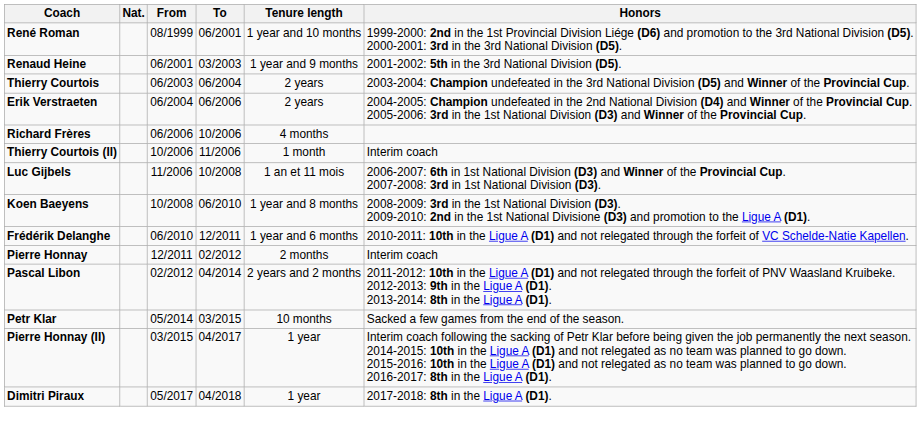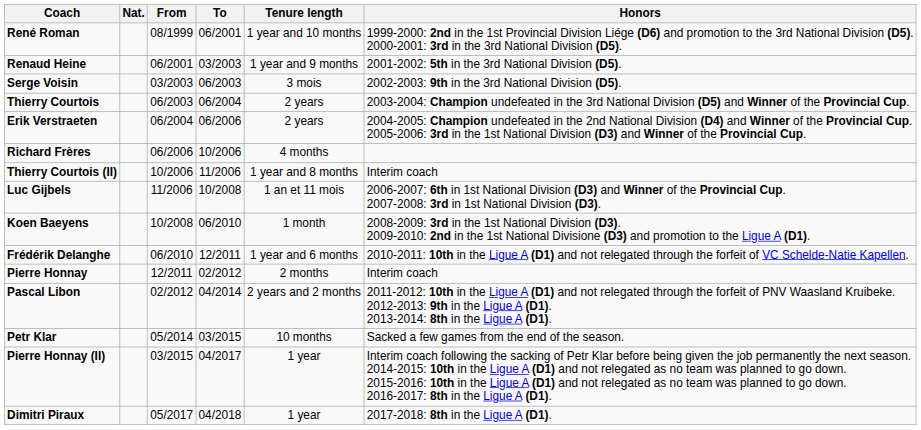 <table class="wikitable" width:80%;">
 <tr>
 <th scope=col>Coach</th>
 <th scope=col>Nat.</th>
 <th scope=col>From</th>
 <th scope=col>To</th>
 <th scope=col>Tenure length</th>
 <th scope=col>Honors</th>
 </tr>
 <tr>
 <td valign="top"><strong>René Roman</strong></td>
 <td valign="top" align="center"></td>
 <td valign="top" align="center">08/1999</td>
 <td valign="top" align="center">06/2001</td>
 <td valign="top" align="center">1 year and 10 months</td>
 <td>1999-2000: <strong>2nd</strong> in the 1st Provincial  Division Liége <strong>(D6)</strong> and promotion to the 3rd National Division <strong>(D5)</strong>.<br> 2000-2001: <strong>3rd</strong> in the 3rd National Division <strong>(D5)</strong>.</td>
 </tr>
 <tr>
 <td valign="top"><strong>Renaud Heine</strong></td>
 <td valign="top" align="center"></td>
 <td valign="top" align="center">06/2001</td>
 <td valign="top" align="center">03/2003</td>
 <td valign="top" align="center">1 year and 9 months</td>
 <td>2001-2002: <strong>5th</strong> in the 3rd National Division <strong>(D5)</strong>.</td>
+</tr>
+<tr>
+<td valign="top"><strong>Serge Voisin</strong></td>
+<td valign="top" align="center"></td>
+<td valign="top" align="center">03/2003</td>
+<td valign="top" align="center">06/2003</td>
+<td valign="top" align="center">3 mois</td>
+<td>2002-2003: <strong>9th</strong> in the 3rd National Division <strong>(D5)</strong>.</td>
 </tr>
 <tr>
 <td valign="top"><strong>Thierry Courtois</strong></td>
 <td valign="top" align="center"></td>
 <td valign="top" align="center">06/2003</td>
 <td valign="top" align="center">06/2004</td>
 <td valign="top" align="center">2 years</td>
 <td>2003-2004: <strong>Champion</strong> undefeated in the 3rd National Division <strong>(D5)</strong> and <strong>Winner</strong> of the <strong>Provincial Cup</strong>.</td>
 </tr>
 <tr>
 <td valign="top"><strong>Erik Verstraeten</strong></td>
 <td valign="top" align="center"></td>
 <td valign="top" align="center">06/2004</td>
 <td valign="top" align="center">06/2006</td>
 <td valign="top" align="center">2 years</td>
 <td>2004-2005: <strong>Champion</strong> undefeated in the 2nd National Division <strong>(D4)</strong> and <strong>Winner</strong> of the <strong>Provincial Cup</strong>.<br> 2005-2006: <strong>3rd</strong> in the 1st National Division <strong>(D3)</strong> and <strong>Winner</strong> of the <strong>Provincial Cup</strong>.</td>
 </tr>
 <tr>
 <td valign="top"><strong>Richard Frères</strong></td>
 <td valign="top" align="center"></td>
 <td valign="top" align="center">06/2006</td>
 <td valign="top" align="center">10/2006</td>
 <td valign="top" align="center">4 months</td>
 <td></td>
 </tr>
 <tr>
 <td valign="top"><strong>Thierry Courtois (II)</strong></td>
 <td valign="top" align="center"></td>
 <td valign="top" align="center">10/2006</td>
 <td valign="top" align="center">11/2006</td>
-<td valign="top" align="center">1 month</td>
+<td valign="top" align="center">1 year and 8 months</td>
 <td>Interim coach</td>
 </tr>
 <tr>
 <td valign="top"><strong>Luc Gijbels</strong></td>
 <td valign="top" align="center"></td>
 <td valign="top" align="center">11/2006</td>
 <td valign="top" align="center">10/2008</td>
 <td valign="top" align="center">1 an et 11 mois</td>
 <td>2006-2007: <strong>6th</strong> in 1st National Division <strong>(D3)</strong> and <strong>Winner</strong> of the <strong>Provincial Cup</strong>. <br>2007-2008: <strong>3rd</strong> in 1st National Division <strong>(D3)</strong>.</td>
 </tr>
 <tr>
 <td valign="top"><strong>Koen Baeyens</strong></td>
 <td valign="top" align="center"></td>
 <td valign="top" align="center">10/2008</td>
 <td valign="top" align="center">06/2010</td>
-<td valign="top" align="center">1 year and 8 months</td>
+<td valign="top" align="center">1 month</td>
 <td>2008-2009: <strong>3rd</strong> in the 1st National Division <strong>(D3)</strong>. <br>2009-2010: <strong>2nd</strong> in the 1st National Divisione <strong>(D3)</strong> and promotion to the <a href='#'>Ligue A</a> <strong>(D1)</strong>.</td>
 </tr>
 <tr>
 <td valign="top"><strong>Frédérik Delanghe</strong></td>
 <td valign="top" align="center"></td>
 <td valign="top" align="center">06/2010</td>
 <td valign="top" align="center">12/2011</td>
 <td valign="top" align="center">1 year and 6 months</td>
 <td>2010-2011: <strong>10th</strong> in the <a href='#'>Ligue A</a> <strong>(D1)</strong> and not relegated through the forfeit of <a href='#'>VC Schelde-Natie Kapellen</a>.</td>
 </tr>
 <tr>
 <td valign="top"><strong>Pierre Honnay</strong></td>
 <td valign="top" align="center"></td>
 <td valign="top" align="center">12/2011</td>
 <td valign="top" align="center">02/2012</td>
 <td valign="top" align="center">2 months</td>
 <td>Interim coach</td>
 </tr>
 <tr>
 <td valign="top"><strong>Pascal Libon</strong></td>
 <td valign="top" align="center"></td>
 <td valign="top" align="center">02/2012</td>
 <td valign="top" align="center">04/2014</td>
 <td valign="top" align="center">2 years and 2 months</td>
 <td>2011-2012: <strong>10th</strong> in the <a href='#'>Ligue A</a> <strong>(D1)</strong> and not relegated through the forfeit of PNV Waasland Kruibeke.<br>2012-2013: <strong>9th</strong> in the <a href='#'>Ligue A</a> <strong>(D1)</strong>.<br>2013-2014: <strong>8th</strong> in the <a href='#'>Ligue A</a> <strong>(D1)</strong>.</td>
 </tr>
 <tr>
 <td valign="top"><strong>Petr Klar</strong></td>
 <td valign="top" align="center"></td>
 <td valign="top" align="center">05/2014</td>
 <td valign="top" align="center">03/2015</td>
 <td valign="top" align="center">10 months</td>
 <td>Sacked a few games from the end of the season.</td>
 </tr>
 <tr>
 <td valign="top"><strong>Pierre Honnay (II)</strong></td>
 <td valign="top" align="center"></td>
 <td valign="top" align="center">03/2015</td>
 <td valign="top" align="center">04/2017</td>
 <td valign="top" align="center">1 year</td>
 <td>Interim coach following the sacking of Petr Klar before being given the job permanently the next season.  <br> 2014-2015: <strong>10th</strong> in the <a href='#'>Ligue A</a> <strong>(D1)</strong> and not relegated as no team was planned to go down. <br> 2015-2016: <strong>10th</strong> in the <a href='#'>Ligue A</a> <strong>(D1)</strong> and not relegated as no team was planned to go down.<br>2016-2017: <strong>8th</strong> in the <a href='#'>Ligue A</a> <strong>(D1)</strong>.</td>
 </tr>
 <tr>
 <td valign="top"><strong>Dimitri Piraux</strong></td>
 <td valign="top" align="center"></td>
 <td valign="top" align="center">05/2017</td>
 <td valign="top" align="center">04/2018</td>
 <td valign="top" align="center">1 year</td>
 <td>2017-2018: <strong>8th</strong> in the <a href='#'>Ligue A</a> <strong>(D1)</strong>.</td>
 </tr>
 </table>
